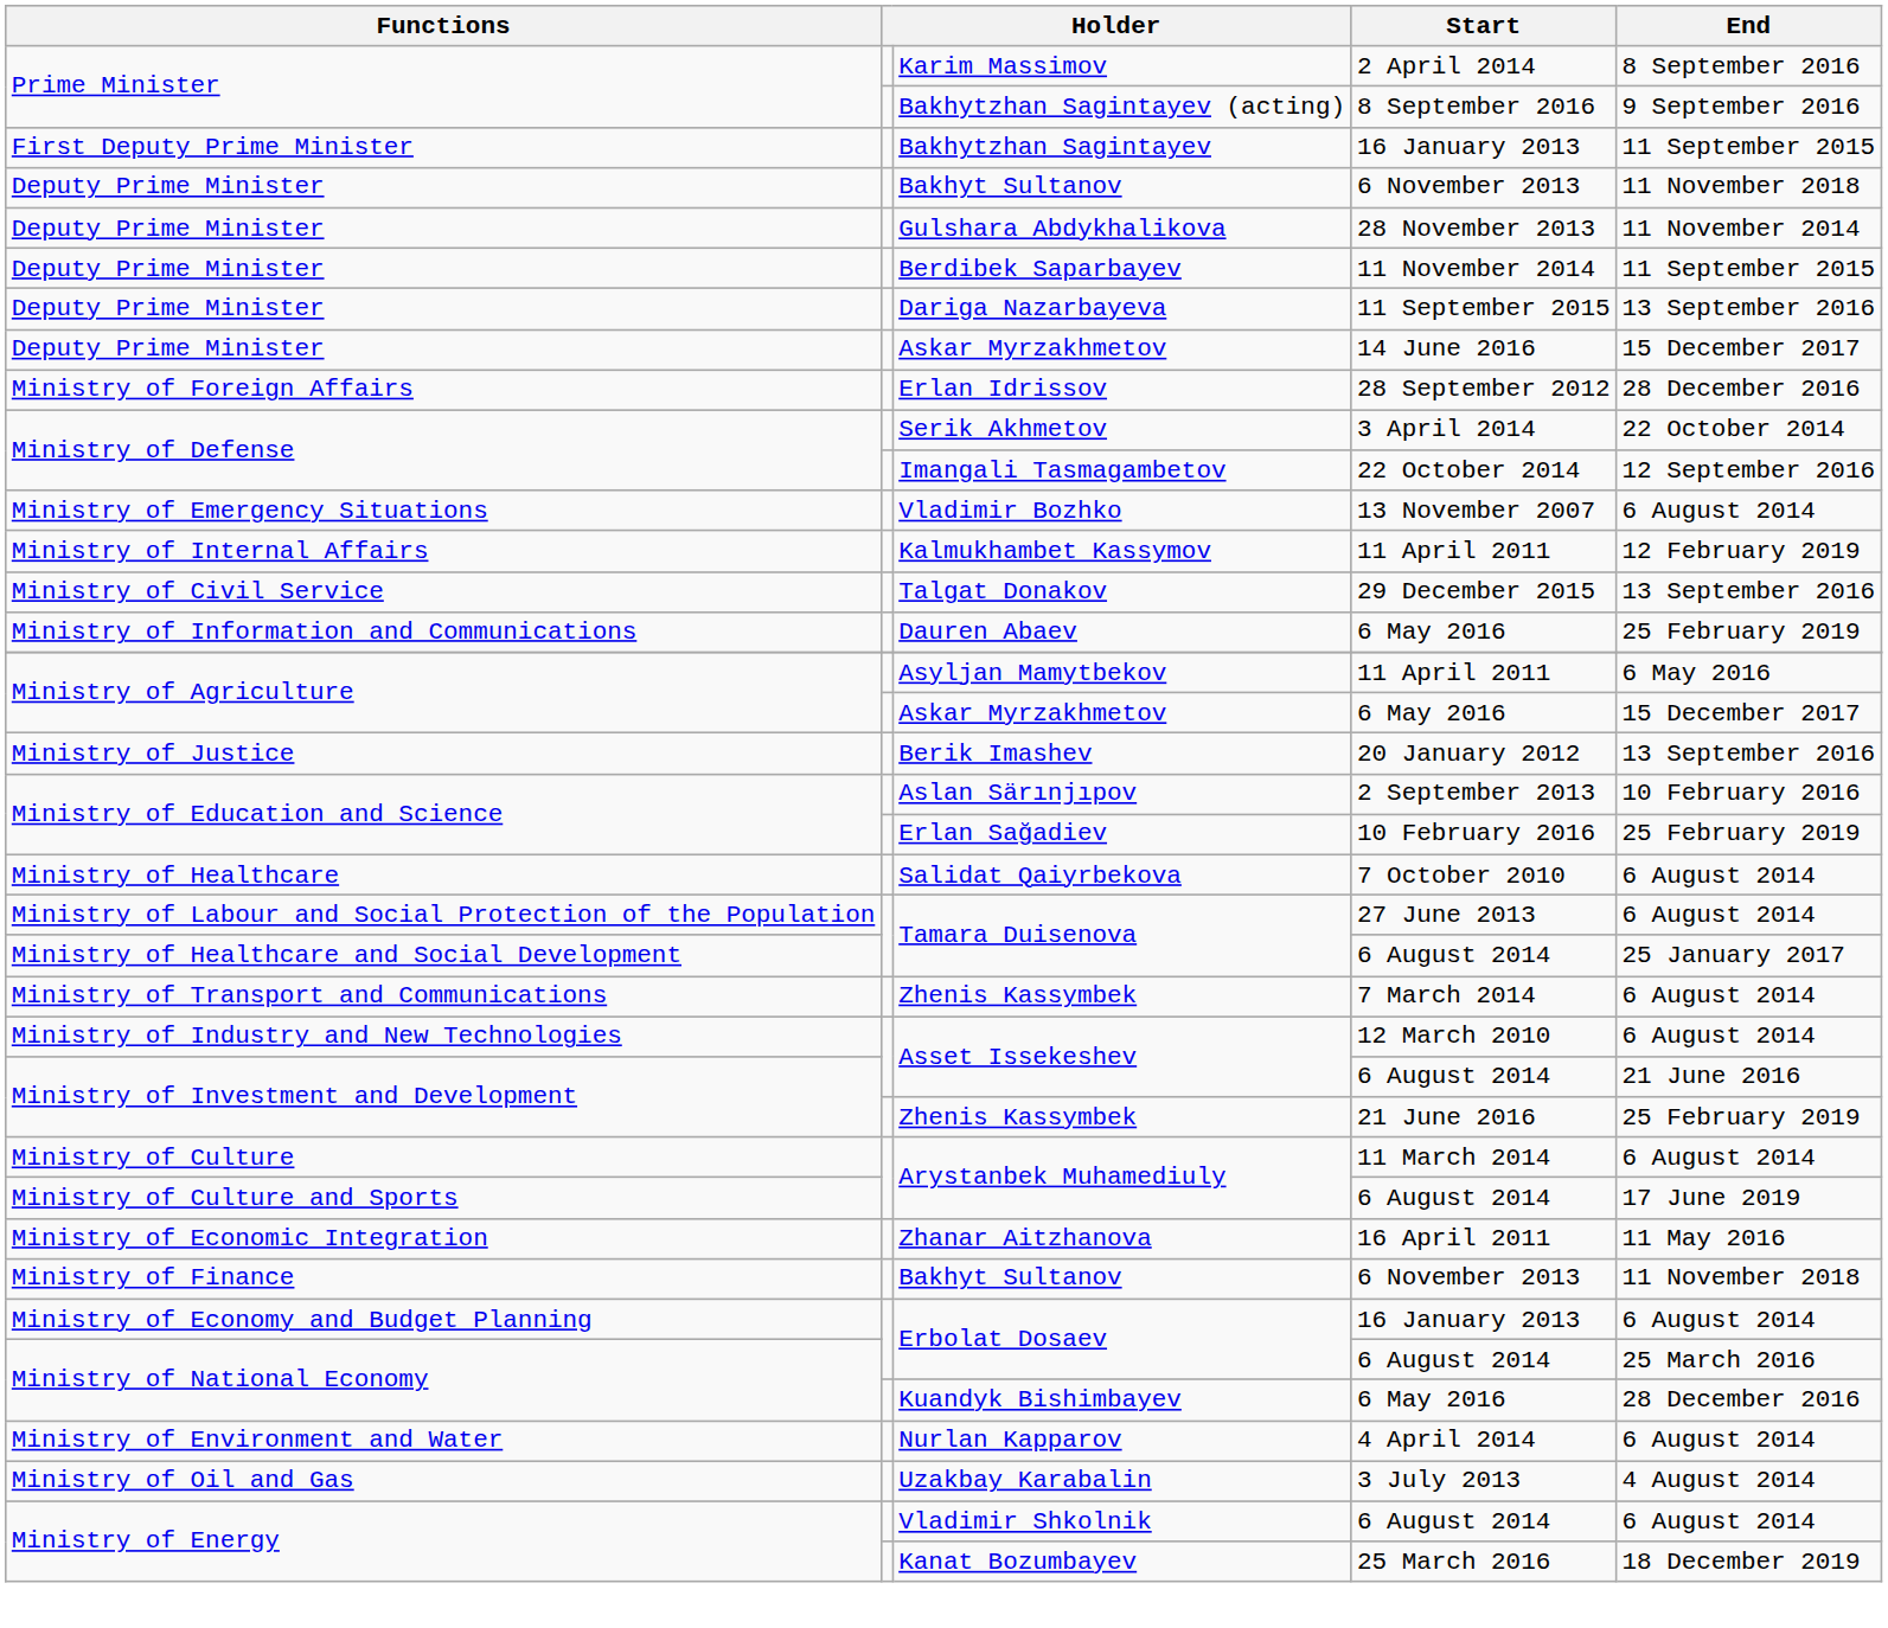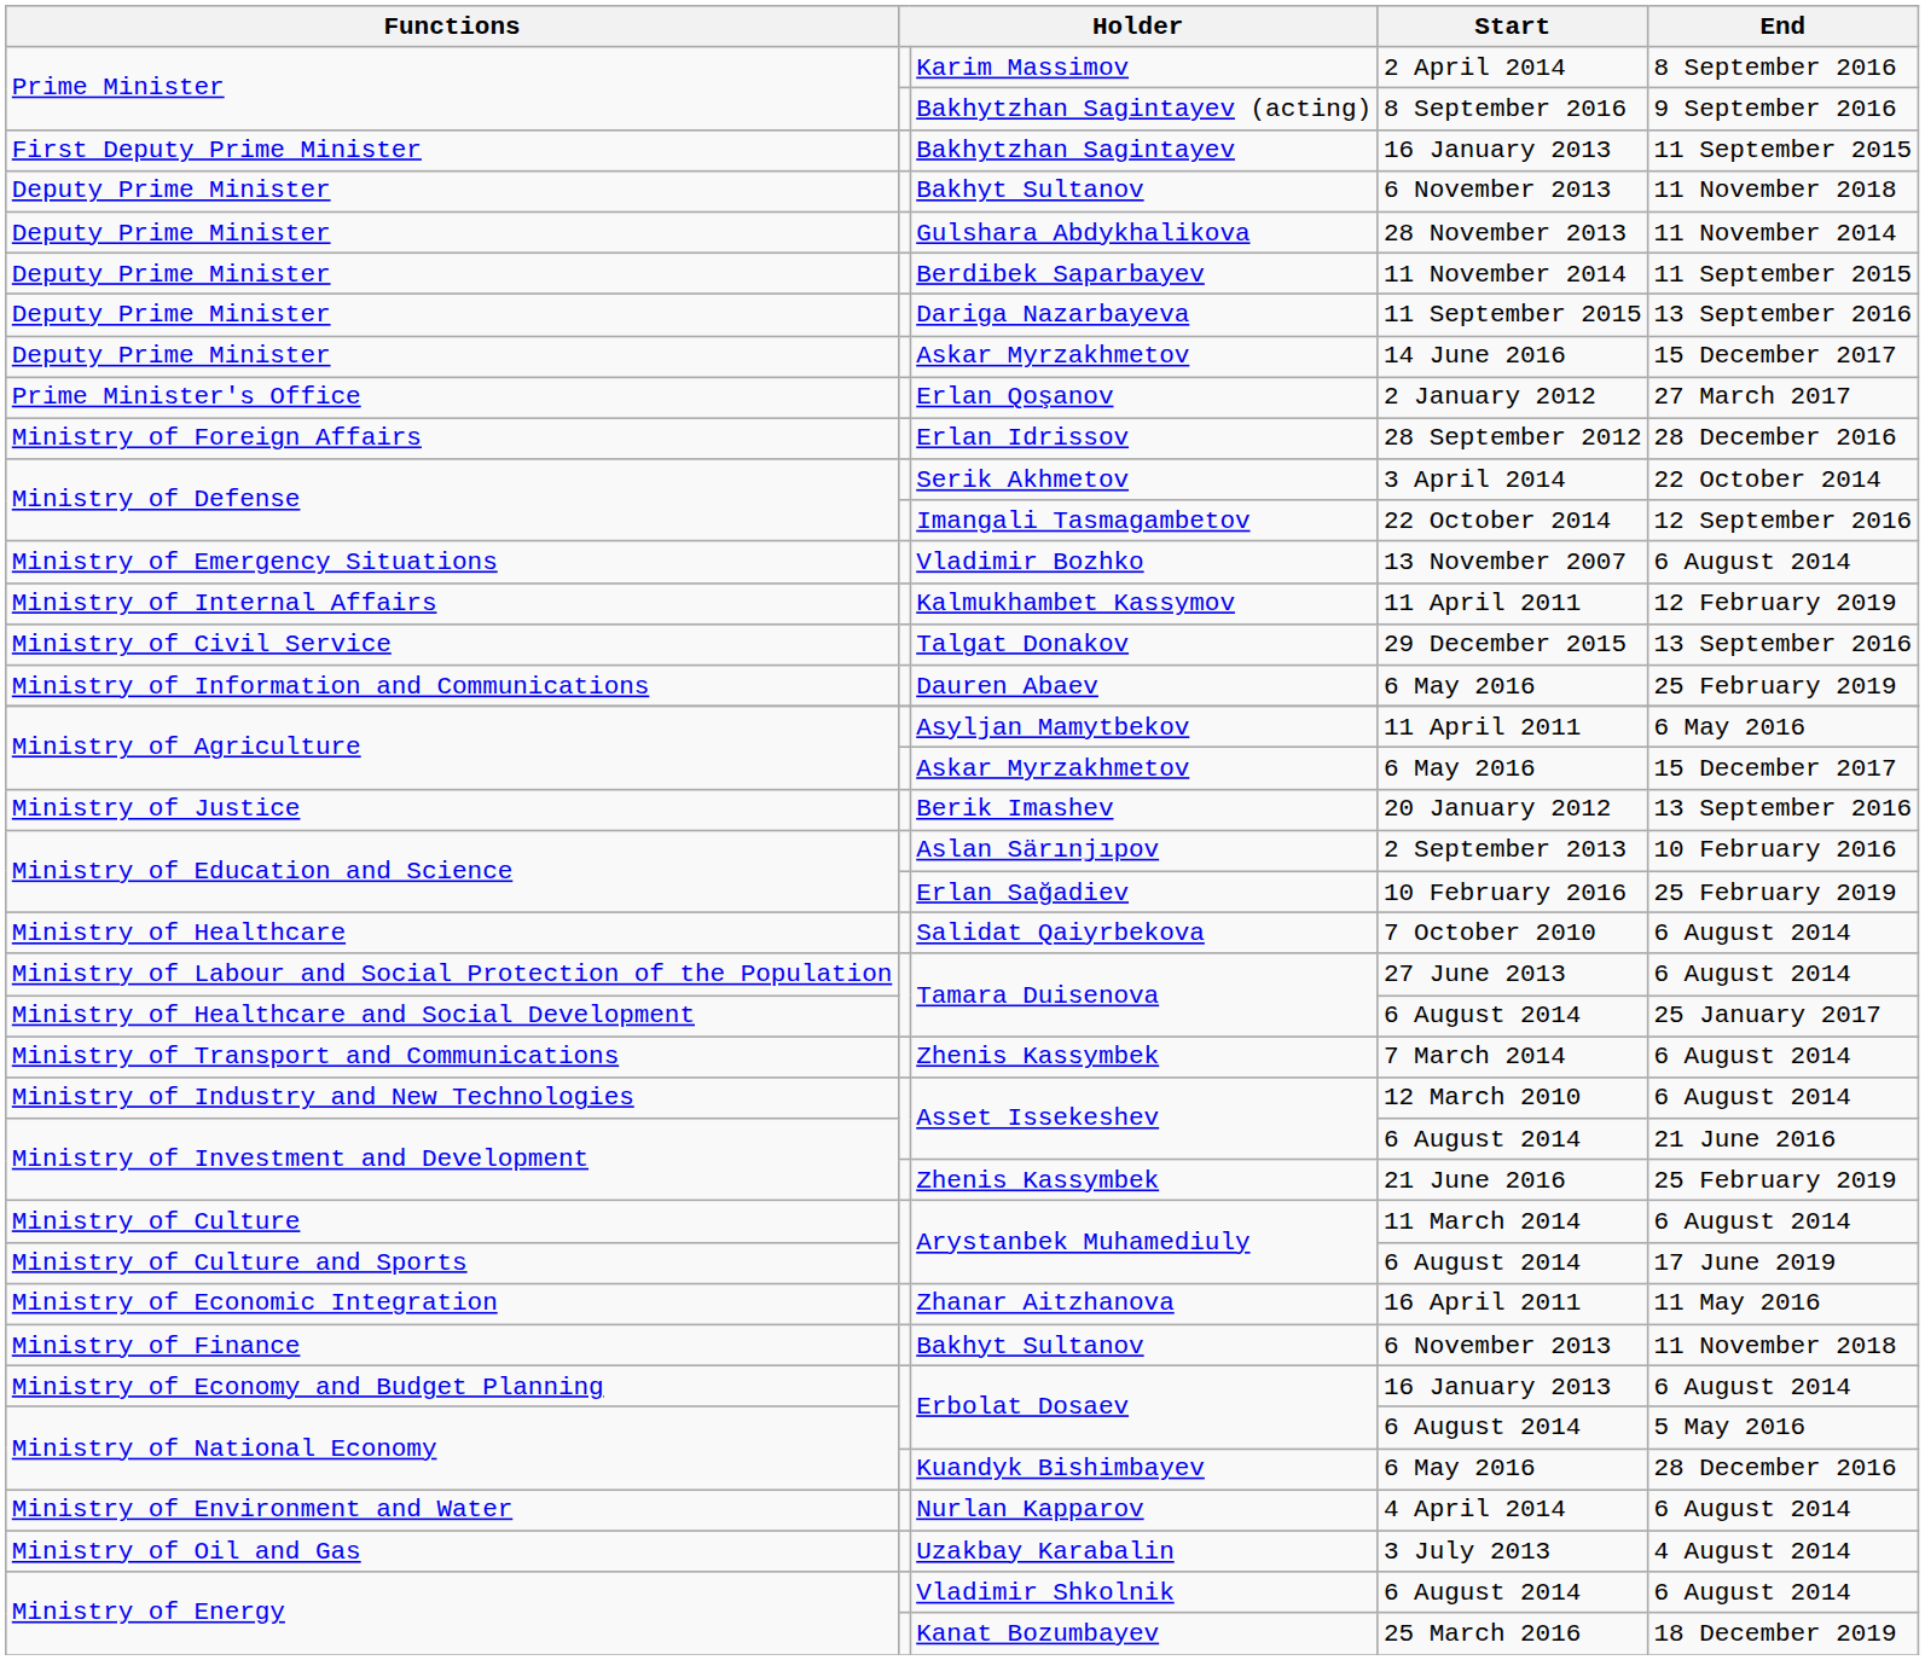 <table class="wikitable">
 <tr>
 <th>Functions</th>
 <th colspan="2">Holder</th>
 <th>Start</th>
 <th>End</th>
 </tr>
 <tr>
 <td rowspan="2"><a href='#'>Prime Minister</a></td>
 <td></td>
 <td><a href='#'>Karim Massimov</a></td>
 <td>2 April 2014</td>
 <td>8 September 2016</td>
 </tr>
 <tr>
 <td></td>
 <td><a href='#'>Bakhytzhan Sagintayev</a> (acting)</td>
 <td>8 September 2016</td>
 <td>9 September 2016</td>
 </tr>
 <tr>
 <td><a href='#'>First Deputy Prime Minister</a></td>
 <td></td>
 <td><a href='#'>Bakhytzhan Sagintayev</a></td>
 <td>16 January 2013</td>
 <td>11 September 2015</td>
 </tr>
 <tr>
 <td><a href='#'>Deputy Prime Minister</a></td>
 <td></td>
 <td><a href='#'>Bakhyt Sultanov</a></td>
 <td>6 November 2013</td>
 <td>11 November 2018</td>
 </tr>
 <tr>
 <td><a href='#'>Deputy Prime Minister</a></td>
 <td></td>
 <td><a href='#'>Gulshara Abdykhalikova</a></td>
 <td>28 November 2013</td>
 <td>11 November 2014</td>
 </tr>
 <tr>
 <td><a href='#'>Deputy Prime Minister</a></td>
 <td></td>
 <td><a href='#'>Berdibek Saparbayev</a></td>
 <td>11 November 2014</td>
 <td>11 September 2015</td>
 </tr>
 <tr>
 <td><a href='#'>Deputy Prime Minister</a></td>
 <td></td>
 <td><a href='#'>Dariga Nazarbayeva</a></td>
 <td>11 September 2015</td>
 <td>13 September 2016</td>
 </tr>
 <tr>
 <td><a href='#'>Deputy Prime Minister</a></td>
 <td></td>
 <td><a href='#'>Askar Myrzakhmetov</a></td>
 <td>14 June 2016</td>
 <td>15 December 2017</td>
+</tr>
+<tr>
+<td><a href='#'>Prime Minister's Office</a></td>
+<td></td>
+<td><a href='#'>Erlan Qoşanov</a></td>
+<td>2 January 2012</td>
+<td>27 March 2017</td>
 </tr>
 <tr>
 <td><a href='#'>Ministry of Foreign Affairs</a></td>
 <td></td>
 <td><a href='#'>Erlan Idrissov</a></td>
 <td>28 September 2012</td>
 <td>28 December 2016</td>
 </tr>
 <tr>
 <td rowspan="2"><a href='#'>Ministry of Defense</a></td>
 <td></td>
 <td><a href='#'>Serik Akhmetov</a></td>
 <td>3 April 2014</td>
 <td>22 October 2014</td>
 </tr>
 <tr>
 <td></td>
 <td><a href='#'>Imangali Tasmagambetov</a></td>
 <td>22 October 2014</td>
 <td>12 September 2016</td>
 </tr>
 <tr>
 <td><a href='#'>Ministry of Emergency Situations</a></td>
 <td></td>
 <td><a href='#'>Vladimir Bozhko</a></td>
 <td>13 November 2007</td>
 <td>6 August 2014</td>
 </tr>
 <tr>
 <td><a href='#'>Ministry of Internal Affairs</a></td>
 <td></td>
 <td><a href='#'>Kalmukhambet Kassymov</a></td>
 <td>11 April 2011</td>
 <td>12 February 2019</td>
 </tr>
 <tr>
 <td><a href='#'>Ministry of Civil Service</a></td>
 <td></td>
 <td><a href='#'>Talgat Donakov</a></td>
 <td>29 December 2015</td>
 <td>13 September 2016</td>
 </tr>
 <tr>
 <td><a href='#'>Ministry of Information and Communications</a></td>
 <td></td>
 <td><a href='#'>Dauren Abaev</a></td>
 <td>6 May 2016</td>
 <td>25 February 2019</td>
 </tr>
 <tr>
 </tr>
 <tr>
 <td rowspan="2"><a href='#'>Ministry of Agriculture</a></td>
 <td></td>
 <td><a href='#'>Asyljan Mamytbekov</a></td>
 <td>11 April 2011</td>
 <td>6 May 2016</td>
 </tr>
 <tr>
 <td></td>
 <td><a href='#'>Askar Myrzakhmetov</a></td>
 <td>6 May 2016</td>
 <td>15 December 2017</td>
 </tr>
 <tr>
 <td><a href='#'>Ministry of Justice</a></td>
 <td></td>
 <td><a href='#'>Berik Imashev</a></td>
 <td>20 January 2012</td>
 <td>13 September 2016</td>
 </tr>
 <tr>
 <td rowspan="2"><a href='#'>Ministry of Education and Science</a></td>
 <td></td>
 <td><a href='#'>Aslan Särınjıpov</a></td>
 <td>2 September 2013</td>
 <td>10 February 2016</td>
 </tr>
 <tr>
 <td></td>
 <td><a href='#'>Erlan Sağadiev</a></td>
 <td>10 February 2016</td>
 <td>25 February 2019</td>
 </tr>
 <tr>
 <td><a href='#'>Ministry of Healthcare</a></td>
 <td></td>
 <td><a href='#'>Salidat Qaiyrbekova</a></td>
 <td>7 October 2010</td>
 <td>6 August 2014</td>
 </tr>
 <tr>
 <td><a href='#'>Ministry of Labour and Social Protection of the Population</a></td>
 <td rowspan="2"></td>
 <td rowspan="2"><a href='#'>Tamara Duisenova</a></td>
 <td>27 June 2013</td>
 <td>6 August 2014</td>
 </tr>
 <tr>
 <td><a href='#'>Ministry of Healthcare and Social Development</a></td>
 <td>6 August 2014</td>
 <td>25 January 2017</td>
 </tr>
 <tr>
 <td><a href='#'>Ministry of Transport and Communications</a></td>
 <td></td>
 <td><a href='#'>Zhenis Kassymbek</a></td>
 <td>7 March 2014</td>
 <td>6 August 2014</td>
 </tr>
 <tr>
 <td><a href='#'>Ministry of Industry and New Technologies</a></td>
 <td rowspan="2"></td>
 <td rowspan="2"><a href='#'>Asset Issekeshev</a></td>
 <td>12 March 2010</td>
 <td>6 August 2014</td>
 </tr>
 <tr>
 <td rowspan="2"><a href='#'>Ministry of Investment and Development</a></td>
 <td>6 August 2014</td>
 <td>21 June 2016</td>
 </tr>
 <tr>
 <td></td>
 <td><a href='#'>Zhenis Kassymbek</a></td>
 <td>21 June 2016</td>
 <td>25 February 2019</td>
 </tr>
 <tr>
 <td><a href='#'>Ministry of Culture</a></td>
 <td rowspan="2"></td>
 <td rowspan="2"><a href='#'>Arystanbek Muhamediuly</a></td>
 <td>11 March 2014</td>
 <td>6 August 2014</td>
 </tr>
 <tr>
 <td><a href='#'>Ministry of Culture and Sports</a></td>
 <td>6 August 2014</td>
 <td>17 June 2019</td>
 </tr>
 <tr>
 <td><a href='#'>Ministry of Economic Integration</a></td>
 <td></td>
 <td><a href='#'>Zhanar Aitzhanova</a></td>
 <td>16 April 2011</td>
 <td>11 May 2016</td>
 </tr>
 <tr>
 <td><a href='#'>Ministry of Finance</a></td>
 <td></td>
 <td><a href='#'>Bakhyt Sultanov</a></td>
 <td>6 November 2013</td>
 <td>11 November 2018</td>
 </tr>
 <tr>
 <td><a href='#'>Ministry of Economy and Budget Planning</a></td>
 <td rowspan="2"></td>
 <td rowspan="2"><a href='#'>Erbolat Dosaev</a></td>
 <td>16 January 2013</td>
 <td>6 August 2014</td>
 </tr>
 <tr>
 <td rowspan="2"><a href='#'>Ministry of National Economy</a></td>
 <td>6 August 2014</td>
-<td>25 March 2016</td>
+<td>5 May 2016</td>
 </tr>
 <tr>
 <td></td>
 <td><a href='#'>Kuandyk Bishimbayev</a></td>
 <td>6 May 2016</td>
 <td>28 December 2016</td>
 </tr>
 <tr>
 <td><a href='#'>Ministry of Environment and Water</a></td>
 <td></td>
 <td><a href='#'>Nurlan Kapparov</a></td>
 <td>4 April 2014</td>
 <td>6 August 2014</td>
 </tr>
 <tr>
 <td><a href='#'>Ministry of Oil and Gas</a></td>
 <td></td>
 <td><a href='#'>Uzakbay Karabalin</a></td>
 <td>3 July 2013</td>
 <td>4 August 2014</td>
 </tr>
 <tr>
 <td rowspan="2"><a href='#'>Ministry of Energy</a></td>
 <td></td>
 <td><a href='#'>Vladimir Shkolnik</a></td>
 <td>6 August 2014</td>
 <td>6 August 2014</td>
 </tr>
 <tr>
 <td></td>
 <td><a href='#'>Kanat Bozumbayev</a></td>
 <td>25 March 2016</td>
 <td>18 December 2019</td>
 </tr>
 </table>
